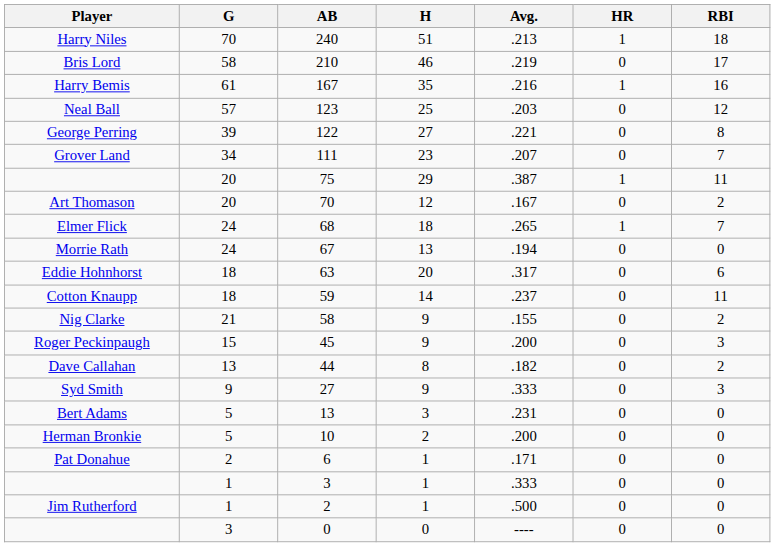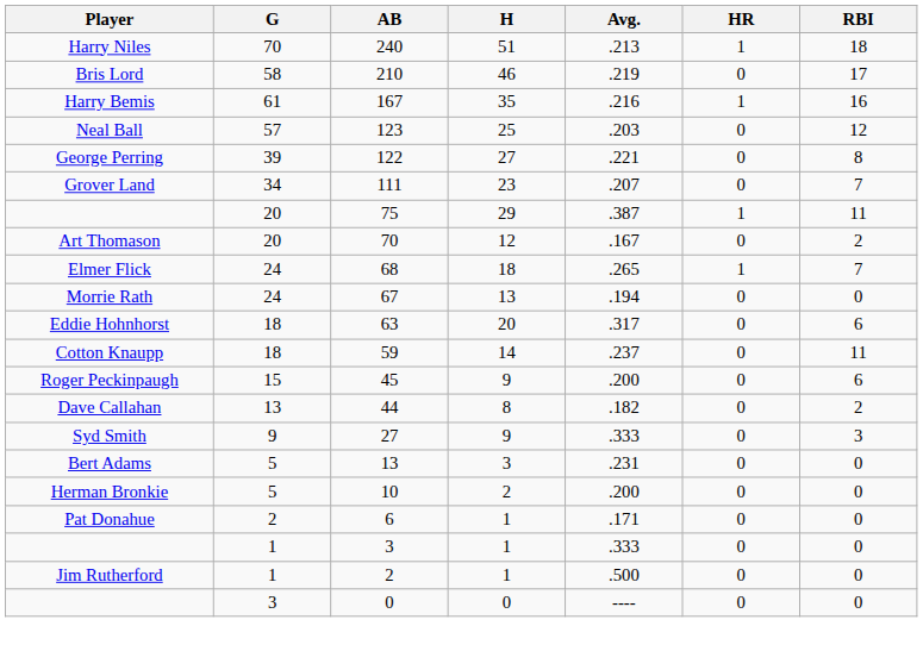 <table class="wikitable sortable">
 <tr>
 <th bgcolor="#DDDDFF" width="16%">Player</th>
 <th bgcolor="#DDDDFF" width="9%">G</th>
 <th bgcolor="#DDDDFF" width="9%">AB</th>
 <th bgcolor="#DDDDFF" width="9%">H</th>
 <th bgcolor="#DDDDFF" width="9%">Avg.</th>
 <th bgcolor="#DDDDFF" width="9%">HR</th>
 <th bgcolor="#DDDDFF" width="9%">RBI</th>
 </tr>
 <tr align="center">
 <td><a href='#'>Harry Niles</a></td>
 <td>70</td>
 <td>240</td>
 <td>51</td>
 <td>.213</td>
 <td>1</td>
 <td>18</td>
 </tr>
 <tr align=center>
 <td><a href='#'>Bris Lord</a></td>
 <td>58</td>
 <td>210</td>
 <td>46</td>
 <td>.219</td>
 <td>0</td>
 <td>17</td>
 </tr>
 <tr align=center>
 <td><a href='#'>Harry Bemis</a></td>
 <td>61</td>
 <td>167</td>
 <td>35</td>
 <td>.216</td>
 <td>1</td>
 <td>16</td>
 </tr>
 <tr align=center>
 <td><a href='#'>Neal Ball</a></td>
 <td>57</td>
 <td>123</td>
 <td>25</td>
 <td>.203</td>
 <td>0</td>
 <td>12</td>
 </tr>
 <tr align=center>
 <td><a href='#'>George Perring</a></td>
 <td>39</td>
 <td>122</td>
 <td>27</td>
 <td>.221</td>
 <td>0</td>
 <td>8</td>
 </tr>
 <tr align=center>
 <td><a href='#'>Grover Land</a></td>
 <td>34</td>
 <td>111</td>
 <td>23</td>
 <td>.207</td>
 <td>0</td>
 <td>7</td>
 </tr>
 <tr align=center>
 <td></td>
 <td>20</td>
 <td>75</td>
 <td>29</td>
 <td>.387</td>
 <td>1</td>
 <td>11</td>
 </tr>
 <tr align="center">
 <td><a href='#'>Art Thomason</a></td>
 <td>20</td>
 <td>70</td>
 <td>12</td>
 <td>.167</td>
 <td>0</td>
 <td>2</td>
 </tr>
 <tr align=center>
 <td><a href='#'>Elmer Flick</a></td>
 <td>24</td>
 <td>68</td>
 <td>18</td>
 <td>.265</td>
 <td>1</td>
 <td>7</td>
 </tr>
 <tr align=center>
 <td><a href='#'>Morrie Rath</a></td>
 <td>24</td>
 <td>67</td>
 <td>13</td>
 <td>.194</td>
 <td>0</td>
 <td>0</td>
 </tr>
 <tr align=center>
 <td><a href='#'>Eddie Hohnhorst</a></td>
 <td>18</td>
 <td>63</td>
 <td>20</td>
 <td>.317</td>
 <td>0</td>
 <td>6</td>
 </tr>
 <tr align=center>
 <td><a href='#'>Cotton Knaupp</a></td>
 <td>18</td>
 <td>59</td>
 <td>14</td>
 <td>.237</td>
 <td>0</td>
 <td>11</td>
 </tr>
 <tr align=center>
-<td><a href='#'>Nig Clarke</a></td>
-<td>21</td>
-<td>58</td>
-<td>9</td>
-<td>.155</td>
-<td>0</td>
-<td>2</td>
-</tr>
-<tr align=center>
 <td><a href='#'>Roger Peckinpaugh</a></td>
 <td>15</td>
 <td>45</td>
 <td>9</td>
 <td>.200</td>
 <td>0</td>
-<td>3</td>
+<td>6</td>
 </tr>
 <tr align=center>
 <td><a href='#'>Dave Callahan</a></td>
 <td>13</td>
 <td>44</td>
 <td>8</td>
 <td>.182</td>
 <td>0</td>
 <td>2</td>
 </tr>
 <tr align=center>
 <td><a href='#'>Syd Smith</a></td>
 <td>9</td>
 <td>27</td>
 <td>9</td>
 <td>.333</td>
 <td>0</td>
 <td>3</td>
 </tr>
 <tr align=center>
 <td><a href='#'>Bert Adams</a></td>
 <td>5</td>
 <td>13</td>
 <td>3</td>
 <td>.231</td>
 <td>0</td>
 <td>0</td>
 </tr>
 <tr align=center>
 <td><a href='#'>Herman Bronkie</a></td>
 <td>5</td>
 <td>10</td>
 <td>2</td>
 <td>.200</td>
 <td>0</td>
 <td>0</td>
 </tr>
 <tr align=center>
 <td><a href='#'>Pat Donahue</a></td>
 <td>2</td>
 <td>6</td>
 <td>1</td>
 <td>.171</td>
 <td>0</td>
 <td>0</td>
 </tr>
 <tr align=center>
 <td></td>
 <td>1</td>
 <td>3</td>
 <td>1</td>
 <td>.333</td>
 <td>0</td>
 <td>0</td>
 </tr>
 <tr align="center">
 <td><a href='#'>Jim Rutherford</a></td>
 <td>1</td>
 <td>2</td>
 <td>1</td>
 <td>.500</td>
 <td>0</td>
 <td>0</td>
 </tr>
 <tr align=center>
 <td></td>
 <td>3</td>
 <td>0</td>
 <td>0</td>
 <td>----</td>
 <td>0</td>
 <td>0</td>
 </tr>
 </table>
